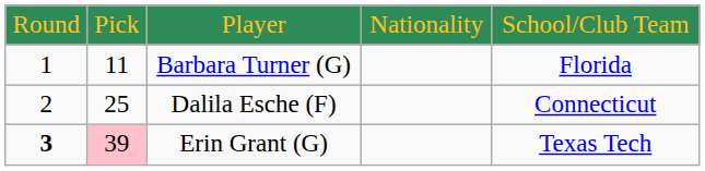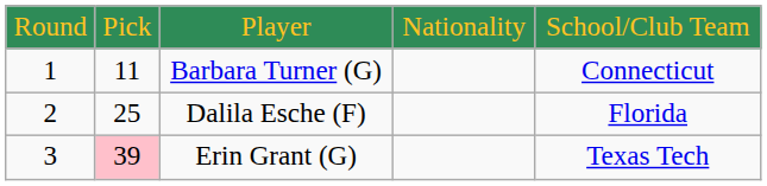 <table class="wikitable" width="50%">
 <tr align="center" style="background:#2e8b57; color:#ffc322;">
 <td>Round</td>
 <td>Pick</td>
 <td>Player</td>
 <td>Nationality</td>
 <td>School/Club Team</td>
 </tr>
 <tr align="center">
 <td>1</td>
 <td>11</td>
 <td><a href='#'>Barbara Turner</a> (G)</td>
 <td></td>
-<td><a href='#'>Florida</a></td>
+<td><a href='#'>Connecticut</a></td>
 </tr>
 <tr align="center">
 <td>2</td>
 <td>25</td>
 <td>Dalila Esche (F)</td>
 <td></td>
-<td><a href='#'>Connecticut</a></td>
+<td><a href='#'>Florida</a></td>
 </tr>
 <tr align="center">
-<td><strong>3</strong></td>
+<td>3</td>
 <td style="background: pink;">39</td>
 <td>Erin Grant (G)</td>
 <td></td>
 <td><a href='#'>Texas Tech</a></td>
 </tr>
 </table>
